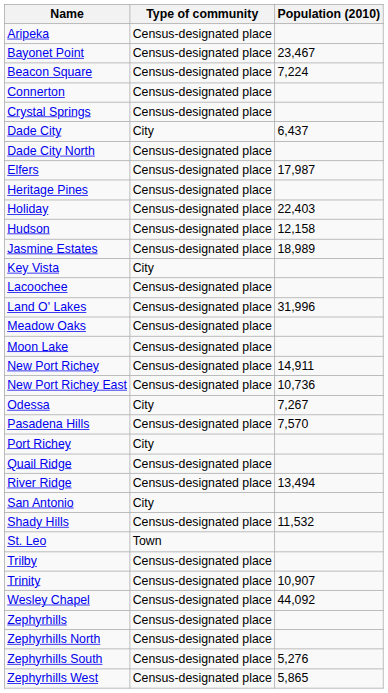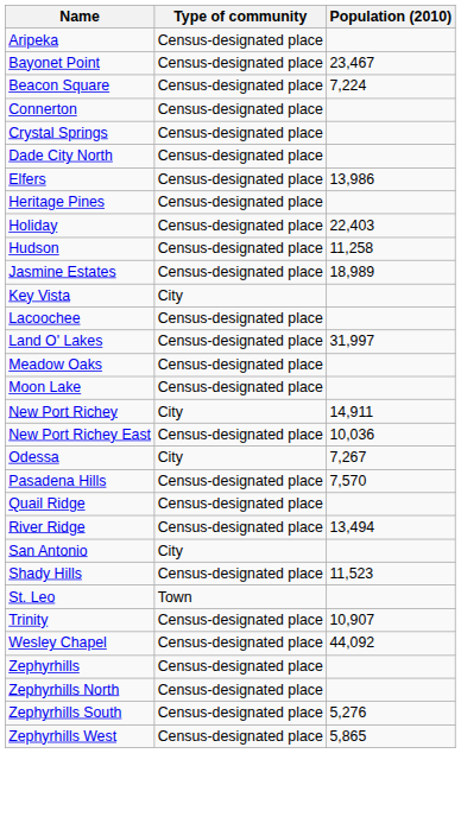 <table class="wikitable sortable">
 <tr>
 <th>Name</th>
 <th>Type of community</th>
 <th>Population (2010)</th>
 </tr>
 <tr>
 <td><a href='#'>Aripeka</a></td>
 <td>Census-designated place</td>
 <td></td>
 </tr>
 <tr>
 <td><a href='#'>Bayonet Point</a></td>
 <td>Census-designated place</td>
 <td>23,467</td>
 </tr>
 <tr>
 <td><a href='#'>Beacon Square</a></td>
 <td>Census-designated place</td>
 <td>7,224</td>
 </tr>
 <tr>
 <td><a href='#'>Connerton</a></td>
 <td>Census-designated place</td>
 <td></td>
 </tr>
 <tr>
 <td><a href='#'>Crystal Springs</a></td>
 <td>Census-designated place</td>
 <td></td>
 </tr>
 <tr>
-<td><a href='#'>Dade City</a></td>
-<td>City</td>
-<td>6,437</td>
-</tr>
-<tr>
 <td><a href='#'>Dade City North</a></td>
 <td>Census-designated place</td>
 <td></td>
 </tr>
 <tr>
 <td><a href='#'>Elfers</a></td>
 <td>Census-designated place</td>
-<td>17,987</td>
+<td>13,986</td>
 </tr>
 <tr>
 <td><a href='#'>Heritage Pines</a></td>
 <td>Census-designated place</td>
 <td></td>
 </tr>
 <tr>
 <td><a href='#'>Holiday</a></td>
 <td>Census-designated place</td>
 <td>22,403</td>
 </tr>
 <tr>
 <td><a href='#'>Hudson</a></td>
 <td>Census-designated place</td>
-<td>12,158</td>
+<td>11,258</td>
 </tr>
 <tr>
 <td><a href='#'>Jasmine Estates</a></td>
 <td>Census-designated place</td>
 <td>18,989</td>
 </tr>
 <tr>
 <td><a href='#'>Key Vista</a></td>
 <td>City</td>
 <td></td>
 </tr>
 <tr>
 <td><a href='#'>Lacoochee</a></td>
 <td>Census-designated place</td>
 <td></td>
 </tr>
 <tr>
 <td><a href='#'>Land O' Lakes</a></td>
 <td>Census-designated place</td>
-<td>31,996</td>
+<td>31,997</td>
 </tr>
 <tr>
 <td><a href='#'>Meadow Oaks</a></td>
 <td>Census-designated place</td>
 <td></td>
 </tr>
 <tr>
 <td><a href='#'>Moon Lake</a></td>
 <td>Census-designated place</td>
 <td></td>
 </tr>
 <tr>
 <td><a href='#'>New Port Richey</a></td>
-<td>Census-designated place</td>
+<td>City</td>
 <td>14,911</td>
 </tr>
 <tr>
 <td><a href='#'>New Port Richey East</a></td>
 <td>Census-designated place</td>
-<td>10,736</td>
+<td>10,036</td>
 </tr>
 <tr>
 <td><a href='#'>Odessa</a></td>
 <td>City</td>
 <td>7,267</td>
 </tr>
 <tr>
 <td><a href='#'>Pasadena Hills</a></td>
 <td>Census-designated place</td>
 <td>7,570</td>
-</tr>
-<tr>
-<td><a href='#'>Port Richey</a></td>
-<td>City</td>
-<td></td>
 </tr>
 <tr>
 <td><a href='#'>Quail Ridge</a></td>
 <td>Census-designated place</td>
 <td></td>
 </tr>
 <tr>
 <td><a href='#'>River Ridge</a></td>
 <td>Census-designated place</td>
 <td>13,494</td>
 </tr>
 <tr>
 <td><a href='#'>San Antonio</a></td>
 <td>City</td>
 <td></td>
 </tr>
 <tr>
 <td><a href='#'>Shady Hills</a></td>
 <td>Census-designated place</td>
-<td>11,532</td>
+<td>11,523</td>
 </tr>
 <tr>
 <td><a href='#'>St. Leo</a></td>
 <td>Town</td>
-<td></td>
-</tr>
-<tr>
-<td><a href='#'>Trilby</a></td>
-<td>Census-designated place</td>
 <td></td>
 </tr>
 <tr>
 <td><a href='#'>Trinity</a></td>
 <td>Census-designated place</td>
 <td>10,907</td>
 </tr>
 <tr>
 <td><a href='#'>Wesley Chapel</a></td>
 <td>Census-designated place</td>
 <td>44,092</td>
 </tr>
 <tr>
 <td><a href='#'>Zephyrhills</a></td>
 <td>Census-designated place</td>
 <td></td>
 </tr>
 <tr>
 <td><a href='#'>Zephyrhills North</a></td>
 <td>Census-designated place</td>
 <td></td>
 </tr>
 <tr>
 <td><a href='#'>Zephyrhills South</a></td>
 <td>Census-designated place</td>
 <td>5,276</td>
 </tr>
 <tr>
 <td><a href='#'>Zephyrhills West</a></td>
 <td>Census-designated place</td>
 <td>5,865</td>
 </tr>
 </table>
